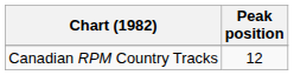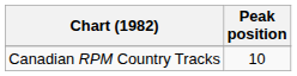 <table class="wikitable sortable">
 <tr>
 <th align="left">Chart (1982)</th>
 <th align="center">Peak<br>position</th>
 </tr>
 <tr>
 </tr>
 <tr>
 <td align="left">Canadian <em>RPM</em> Country Tracks</td>
-<td align="center">12</td>
+<td align="center">10</td>
 </tr>
 </table>
